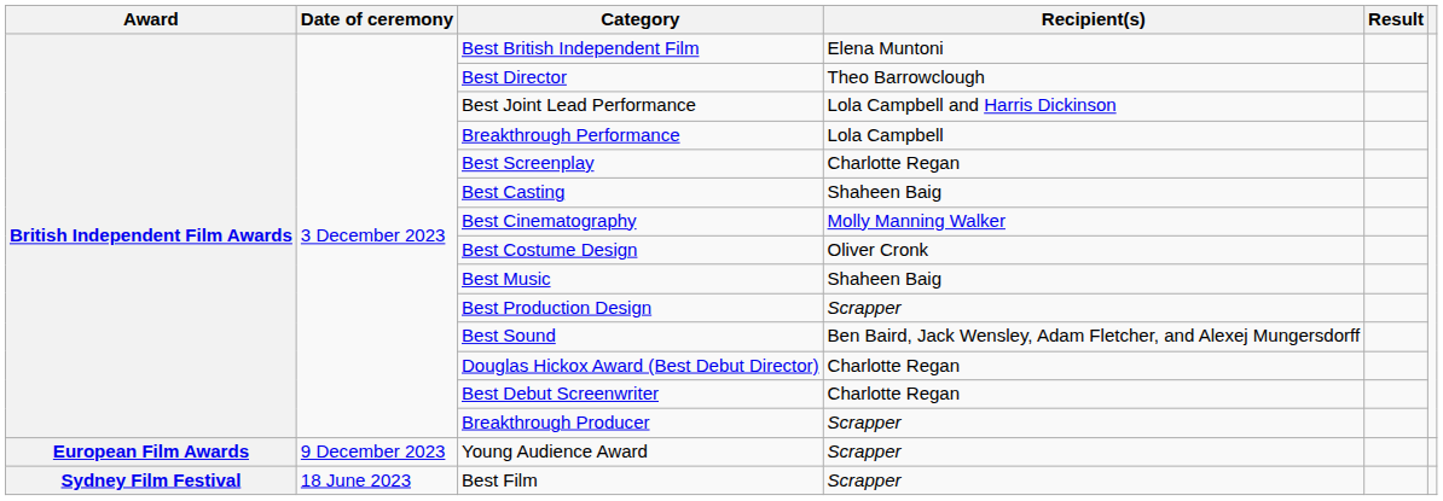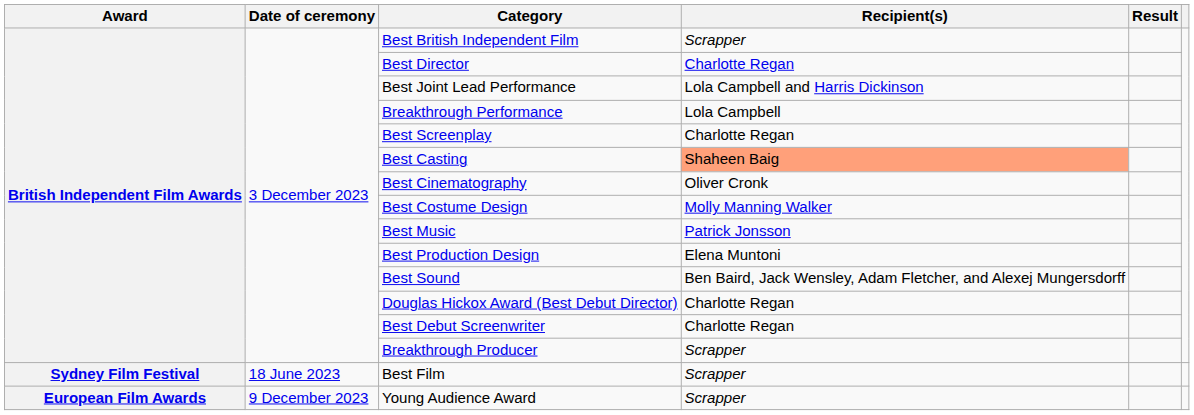 <table class="wikitable sortable plainrowheaders">
 <tr>
 <th scope=col>Award</th>
 <th scope=col>Date of ceremony</th>
 <th scope=col>Category</th>
 <th scope=col>Recipient(s)</th>
 <th scope=col>Result</th>
 <th scope=col class=unsortable></th>
 </tr>
 <tr>
 <th scope=row rowspan=14><a href='#'>British Independent Film Awards</a></th>
 <td rowspan=14><a href='#'>3 December 2023</a></td>
 <td><a href='#'>Best British Independent Film</a></td>
-<td>Elena Muntoni</td>
+<td><em>Scrapper</em></td>
 <td></td>
 <td style="text-align:center;" rowspan=14></td>
 </tr>
 <tr>
 <td><a href='#'>Best Director</a></td>
-<td>Theo Barrowclough</td>
+<td><a href='#'>Charlotte Regan</a></td>
 <td></td>
 </tr>
 <tr>
 <td>Best Joint Lead Performance</td>
 <td>Lola Campbell and <a href='#'>Harris Dickinson</a></td>
 <td></td>
 </tr>
 <tr>
 <td><a href='#'>Breakthrough Performance</a></td>
 <td>Lola Campbell</td>
 <td></td>
 </tr>
 <tr>
 <td><a href='#'>Best Screenplay</a></td>
 <td>Charlotte Regan</td>
 <td></td>
 </tr>
 <tr>
 <td><a href='#'>Best Casting</a></td>
-<td>Shaheen Baig</td>
+<td style="background: lightsalmon;">Shaheen Baig</td>
 <td></td>
 </tr>
 <tr>
 <td><a href='#'>Best Cinematography</a></td>
+<td>Oliver Cronk</td>
+<td></td>
+</tr>
+<tr>
+<td><a href='#'>Best Costume Design</a></td>
 <td><a href='#'>Molly Manning Walker</a></td>
 <td></td>
 </tr>
 <tr>
-<td><a href='#'>Best Costume Design</a></td>
-<td>Oliver Cronk</td>
-<td></td>
-</tr>
-<tr>
 <td><a href='#'>Best Music</a></td>
-<td>Shaheen Baig</td>
+<td><a href='#'>Patrick Jonsson</a></td>
 <td></td>
 </tr>
 <tr>
 <td><a href='#'>Best Production Design</a></td>
-<td><em>Scrapper</em></td>
+<td>Elena Muntoni</td>
 <td></td>
 </tr>
 <tr>
 <td><a href='#'>Best Sound</a></td>
 <td>Ben Baird, Jack Wensley, Adam Fletcher, and Alexej Mungersdorff</td>
 <td></td>
 </tr>
 <tr>
 <td><a href='#'>Douglas Hickox Award (Best Debut Director)</a></td>
 <td>Charlotte Regan</td>
 <td></td>
 </tr>
 <tr>
 <td><a href='#'>Best Debut Screenwriter</a></td>
 <td>Charlotte Regan</td>
 <td></td>
 </tr>
 <tr>
 <td><a href='#'>Breakthrough Producer</a></td>
 <td><em>Scrapper</em></td>
 <td></td>
 </tr>
 <tr>
+<th scope=row><a href='#'>Sydney Film Festival</a></th>
+<td><a href='#'>18 June 2023</a></td>
+<td>Best Film</td>
+<td><em>Scrapper</em></td>
+<td></td>
+<td style="text-align:center;"></td>
+</tr>
+<tr>
 <th scope=row><a href='#'>European Film Awards</a></th>
 <td><a href='#'>9 December 2023</a></td>
 <td>Young Audience Award</td>
 <td><em>Scrapper</em></td>
 <td></td>
 <td style="text-align:center;"></td>
 </tr>
-<tr>
-<th scope=row><a href='#'>Sydney Film Festival</a></th>
-<td><a href='#'>18 June 2023</a></td>
-<td>Best Film</td>
-<td><em>Scrapper</em></td>
-<td></td>
-<td style="text-align:center;"></td>
-</tr>
 </table>
